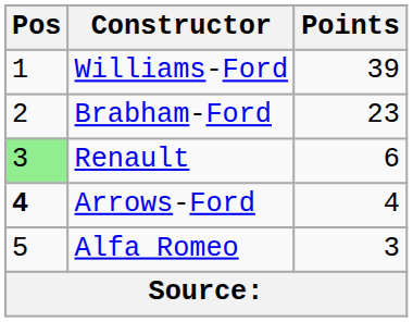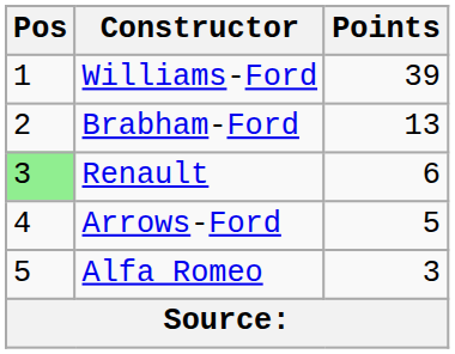 <table class="wikitable" style="font-size: 95%;">
 <tr>
 <th>Pos</th>
 <th>Constructor</th>
 <th>Points</th>
 </tr>
 <tr>
 <td>1</td>
 <td> <a href='#'>Williams</a>-<a href='#'>Ford</a></td>
 <td style="text-align:right;">39</td>
 </tr>
 <tr>
 <td>2</td>
 <td> <a href='#'>Brabham</a>-<a href='#'>Ford</a></td>
-<td style="text-align:right;">23</td>
+<td style="text-align:right;">13</td>
 </tr>
 <tr>
 <td style="background: lightgreen;">3</td>
 <td> <a href='#'>Renault</a></td>
 <td style="text-align:right;">6</td>
 </tr>
 <tr>
-<td><strong>4</strong></td>
+<td>4</td>
 <td> <a href='#'>Arrows</a>-<a href='#'>Ford</a></td>
-<td style="text-align:right;">4</td>
+<td style="text-align:right;">5</td>
 </tr>
 <tr>
 <td>5</td>
 <td> <a href='#'>Alfa Romeo</a></td>
 <td style="text-align:right;">3</td>
 </tr>
 <tr>
 <th colspan=3>Source:</th>
 </tr>
 </table>
